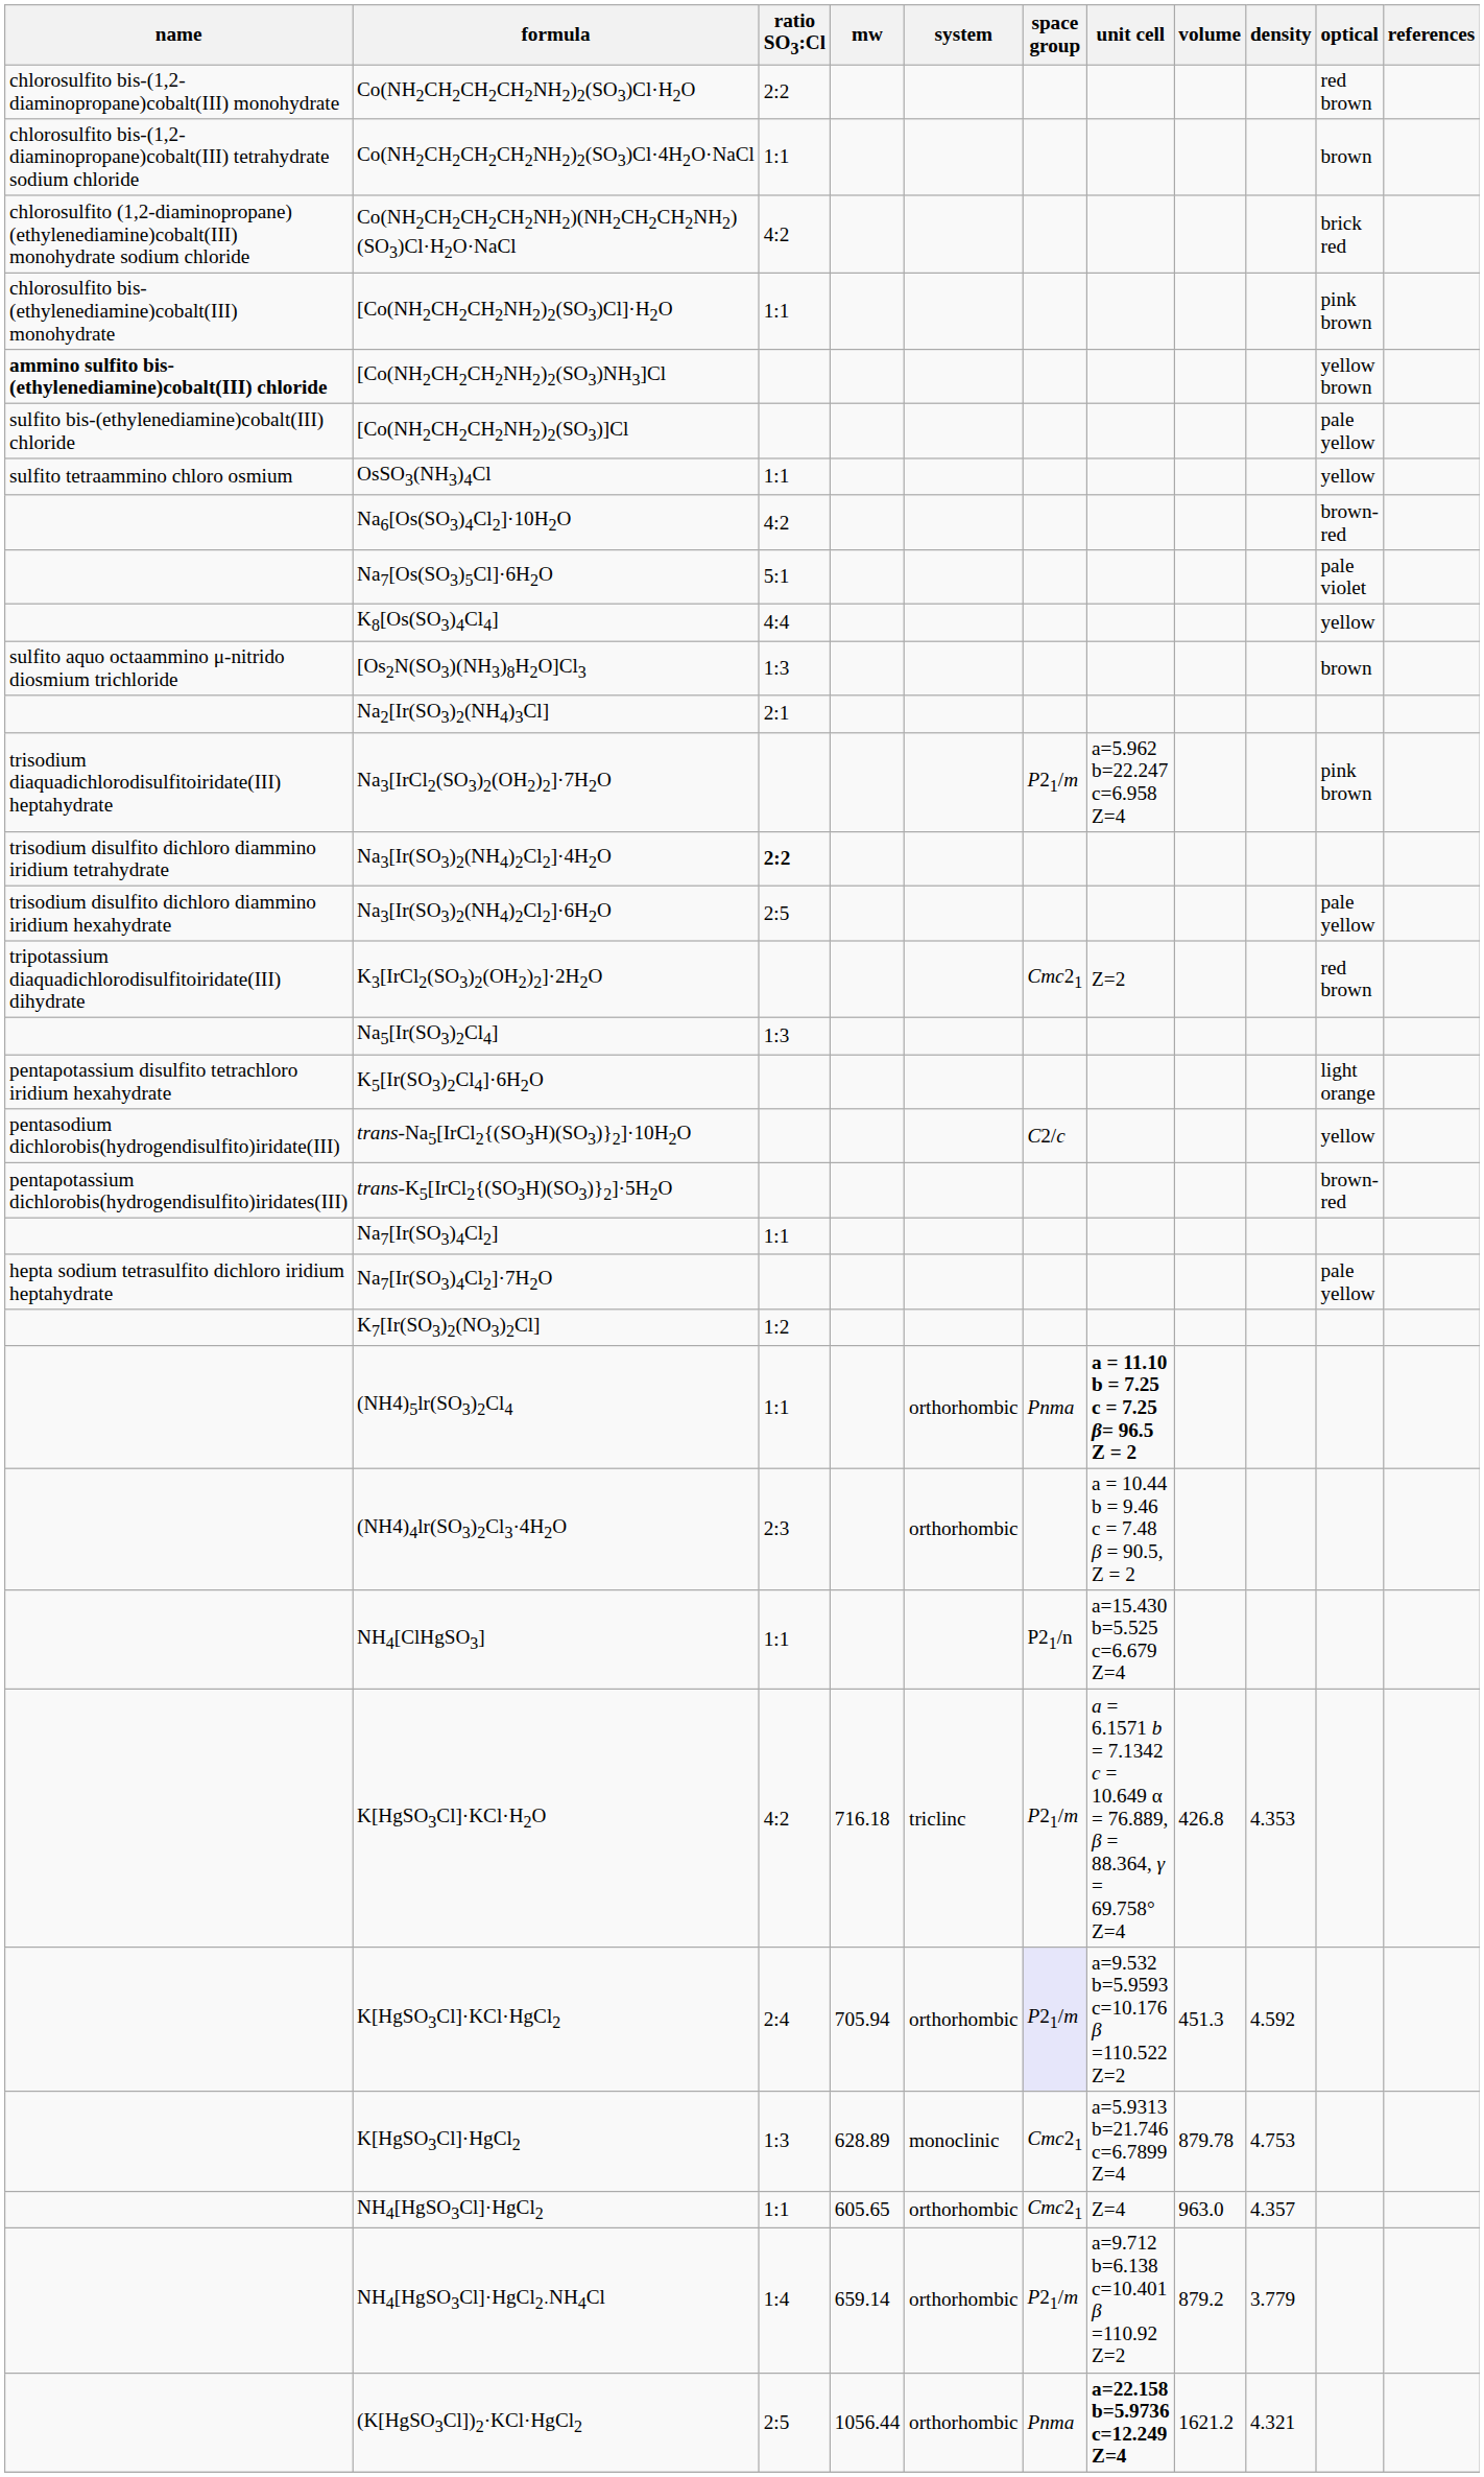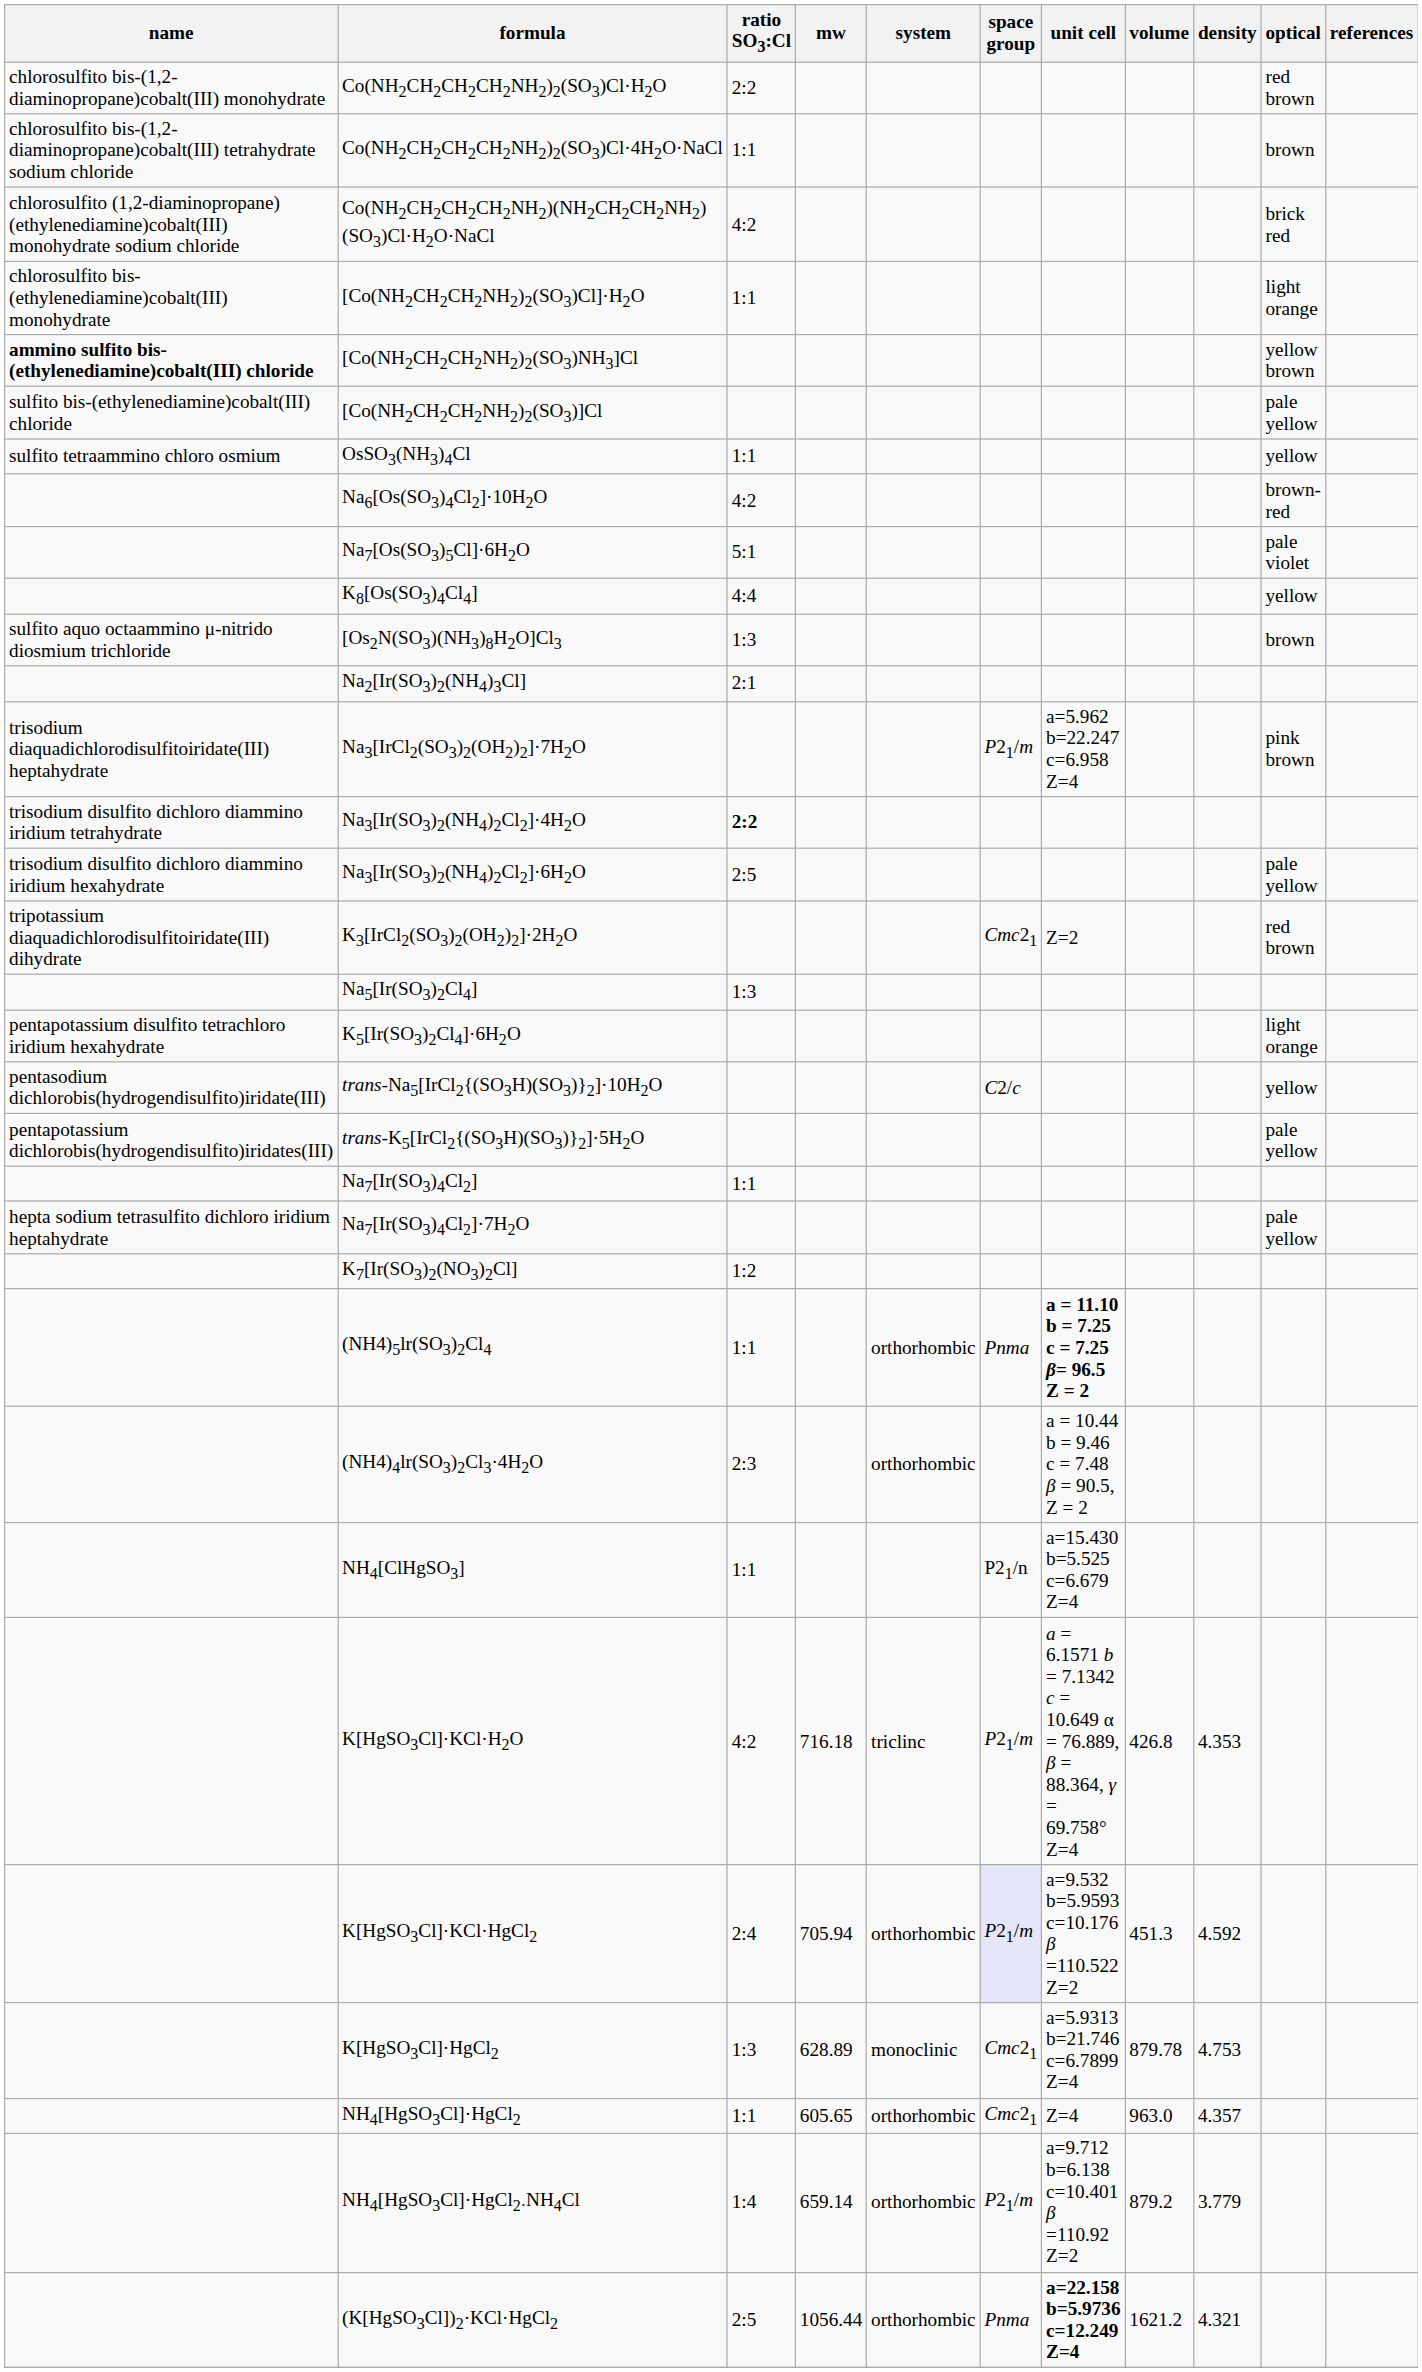 <table class="wikitable">
 <tr>
 <th>name</th>
 <th>formula</th>
 <th>ratio<br>SO<sub>3</sub>:Cl</th>
 <th>mw</th>
 <th>system</th>
 <th>space group</th>
 <th>unit cell</th>
 <th>volume</th>
 <th>density</th>
 <th>optical</th>
 <th>references</th>
 </tr>
 <tr>
 <td>chlorosulfito bis-(1,2-diaminopropane)cobalt(III) monohydrate</td>
 <td>Co(NH<sub>2</sub>CH<sub>2</sub>CH<sub>2</sub>CH<sub>2</sub>NH<sub>2</sub>)<sub>2</sub>(SO<sub>3</sub>)Cl·H<sub>2</sub>O</td>
 <td>2:2</td>
 <td></td>
 <td></td>
 <td></td>
 <td></td>
 <td></td>
 <td></td>
 <td>red brown</td>
 <td></td>
 </tr>
 <tr>
 <td>chlorosulfito bis-(1,2-diaminopropane)cobalt(III) tetrahydrate sodium chloride</td>
 <td>Co(NH<sub>2</sub>CH<sub>2</sub>CH<sub>2</sub>CH<sub>2</sub>NH<sub>2</sub>)<sub>2</sub>(SO<sub>3</sub>)Cl·4H<sub>2</sub>O·NaCl</td>
 <td>1:1</td>
 <td></td>
 <td></td>
 <td></td>
 <td></td>
 <td></td>
 <td></td>
 <td>brown</td>
 <td></td>
 </tr>
 <tr>
 <td>chlorosulfito (1,2-diaminopropane)(ethylenediamine)cobalt(III) monohydrate sodium chloride</td>
 <td>Co(NH<sub>2</sub>CH<sub>2</sub>CH<sub>2</sub>CH<sub>2</sub>NH<sub>2</sub>)(NH<sub>2</sub>CH<sub>2</sub>CH<sub>2</sub>NH<sub>2</sub>)(SO<sub>3</sub>)Cl·H<sub>2</sub>O·NaCl</td>
 <td>4:2</td>
 <td></td>
 <td></td>
 <td></td>
 <td></td>
 <td></td>
 <td></td>
 <td>brick red</td>
 <td></td>
 </tr>
 <tr>
 <td>chlorosulfito bis-(ethylenediamine)cobalt(III) monohydrate</td>
 <td>[Co(NH<sub>2</sub>CH<sub>2</sub>CH<sub>2</sub>NH<sub>2</sub>)<sub>2</sub>(SO<sub>3</sub>)Cl]·H<sub>2</sub>O</td>
 <td>1:1</td>
 <td></td>
 <td></td>
 <td></td>
 <td></td>
 <td></td>
 <td></td>
-<td>pink brown</td>
+<td>light orange</td>
 <td></td>
 </tr>
 <tr>
 <td><strong>ammino sulfito bis-(ethylenediamine)cobalt(III) chloride</strong></td>
 <td>[Co(NH<sub>2</sub>CH<sub>2</sub>CH<sub>2</sub>NH<sub>2</sub>)<sub>2</sub>(SO<sub>3</sub>)NH<sub>3</sub>]Cl</td>
 <td></td>
 <td></td>
 <td></td>
 <td></td>
 <td></td>
 <td></td>
 <td></td>
 <td>yellow brown</td>
 <td></td>
 </tr>
 <tr>
 <td>sulfito bis-(ethylenediamine)cobalt(III) chloride</td>
 <td>[Co(NH<sub>2</sub>CH<sub>2</sub>CH<sub>2</sub>NH<sub>2</sub>)<sub>2</sub>(SO<sub>3</sub>)]Cl</td>
 <td></td>
 <td></td>
 <td></td>
 <td></td>
 <td></td>
 <td></td>
 <td></td>
 <td>pale yellow</td>
 <td></td>
 </tr>
 <tr>
 <td>sulfito tetraammino chloro osmium</td>
 <td>OsSO<sub>3</sub>(NH<sub>3</sub>)<sub>4</sub>Cl</td>
 <td>1:1</td>
 <td></td>
 <td></td>
 <td></td>
 <td></td>
 <td></td>
 <td></td>
 <td>yellow</td>
 <td></td>
 </tr>
 <tr>
 <td></td>
 <td>Na<sub>6</sub>[Os(SO<sub>3</sub>)<sub>4</sub>Cl<sub>2</sub>]·10H<sub>2</sub>O</td>
 <td>4:2</td>
 <td></td>
 <td></td>
 <td></td>
 <td></td>
 <td></td>
 <td></td>
 <td>brown-red</td>
 <td></td>
 </tr>
 <tr>
 <td></td>
 <td>Na<sub>7</sub>[Os(SO<sub>3</sub>)<sub>5</sub>Cl]·6H<sub>2</sub>O</td>
 <td>5:1</td>
 <td></td>
 <td></td>
 <td></td>
 <td></td>
 <td></td>
 <td></td>
 <td>pale violet</td>
 <td></td>
 </tr>
 <tr>
 <td></td>
 <td>K<sub>8</sub>[Os(SO<sub>3</sub>)<sub>4</sub>Cl<sub>4</sub>]</td>
 <td>4:4</td>
 <td></td>
 <td></td>
 <td></td>
 <td></td>
 <td></td>
 <td></td>
 <td>yellow</td>
 <td></td>
 </tr>
 <tr>
 <td>sulfito aquo octaammino μ-nitrido diosmium trichloride</td>
 <td>[Os<sub>2</sub>N(SO<sub>3</sub>)(NH<sub>3</sub>)<sub>8</sub>H<sub>2</sub>O]Cl<sub>3</sub></td>
 <td>1:3</td>
 <td></td>
 <td></td>
 <td></td>
 <td></td>
 <td></td>
 <td></td>
 <td>brown</td>
 <td></td>
 </tr>
 <tr>
 <td></td>
 <td>Na<sub>2</sub>[Ir(SO<sub>3</sub>)<sub>2</sub>(NH<sub>4</sub>)<sub>3</sub>Cl]</td>
 <td>2:1</td>
 <td></td>
 <td></td>
 <td></td>
 <td></td>
 <td></td>
 <td></td>
 <td></td>
 <td></td>
 </tr>
 <tr>
 <td>trisodium diaquadichlorodisulfitoiridate(III) heptahydrate</td>
 <td>Na<sub>3</sub>[IrCl<sub>2</sub>(SO<sub>3</sub>)<sub>2</sub>(OH<sub>2</sub>)<sub>2</sub>]·7H<sub>2</sub>O</td>
 <td></td>
 <td></td>
 <td></td>
 <td><em>P</em>2<sub>1</sub>/<em>m</em></td>
 <td>a=5.962 b=22.247 c=6.958 Z=4</td>
 <td></td>
 <td></td>
 <td>pink brown</td>
 <td></td>
 </tr>
 <tr>
 <td>trisodium disulfito dichloro diammino iridium tetrahydrate</td>
 <td>Na<sub>3</sub>[Ir(SO<sub>3</sub>)<sub>2</sub>(NH<sub>4</sub>)<sub>2</sub>Cl<sub>2</sub>]·4H<sub>2</sub>O</td>
 <td><strong>2:2</strong></td>
 <td></td>
 <td></td>
 <td></td>
 <td></td>
 <td></td>
 <td></td>
 <td></td>
 <td></td>
 </tr>
 <tr>
 <td>trisodium disulfito dichloro diammino iridium hexahydrate</td>
 <td>Na<sub>3</sub>[Ir(SO<sub>3</sub>)<sub>2</sub>(NH<sub>4</sub>)<sub>2</sub>Cl<sub>2</sub>]·6H<sub>2</sub>O</td>
 <td>2:5</td>
 <td></td>
 <td></td>
 <td></td>
 <td></td>
 <td></td>
 <td></td>
 <td>pale yellow</td>
 <td></td>
 </tr>
 <tr>
 <td>tripotassium diaquadichlorodisulfitoiridate(III) dihydrate</td>
 <td>K<sub>3</sub>[IrCl<sub>2</sub>(SO<sub>3</sub>)<sub>2</sub>(OH<sub>2</sub>)<sub>2</sub>]·2H<sub>2</sub>O</td>
 <td></td>
 <td></td>
 <td></td>
 <td><em>Cmc</em>2<sub>1</sub></td>
 <td>Z=2</td>
 <td></td>
 <td></td>
 <td>red brown</td>
 <td></td>
 </tr>
 <tr>
 <td></td>
 <td>Na<sub>5</sub>[Ir(SO<sub>3</sub>)<sub>2</sub>Cl<sub>4</sub>]</td>
 <td>1:3</td>
 <td></td>
 <td></td>
 <td></td>
 <td></td>
 <td></td>
 <td></td>
 <td></td>
 <td></td>
 </tr>
 <tr>
 <td>pentapotassium disulfito tetrachloro iridium hexahydrate</td>
 <td>K<sub>5</sub>[Ir(SO<sub>3</sub>)<sub>2</sub>Cl<sub>4</sub>]·6H<sub>2</sub>O</td>
 <td></td>
 <td></td>
 <td></td>
 <td></td>
 <td></td>
 <td></td>
 <td></td>
 <td>light orange</td>
 <td></td>
 </tr>
 <tr>
 <td>pentasodium dichlorobis(hydrogendisulfito)iridate(III)</td>
 <td><em>trans-</em>Na<sub>5</sub>[IrCl<sub>2</sub>{(SO<sub>3</sub>H)(SO<sub>3</sub>)}<sub>2</sub>]·10H<sub>2</sub>O</td>
 <td></td>
 <td></td>
 <td></td>
 <td><em>C</em>2/<em>c</em></td>
 <td></td>
 <td></td>
 <td></td>
 <td>yellow</td>
 <td></td>
 </tr>
 <tr>
 <td>pentapotassium dichlorobis(hydrogendisulfito)iridates(III)</td>
 <td><em>trans-</em>K<sub>5</sub>[IrCl<sub>2</sub>{(SO<sub>3</sub>H)(SO<sub>3</sub>)}<sub>2</sub>]·5H<sub>2</sub>O</td>
 <td></td>
 <td></td>
 <td></td>
 <td></td>
 <td></td>
 <td></td>
 <td></td>
-<td>brown-red</td>
+<td>pale yellow</td>
 <td></td>
 </tr>
 <tr>
 <td></td>
 <td>Na<sub>7</sub>[Ir(SO<sub>3</sub>)<sub>4</sub>Cl<sub>2</sub>]</td>
 <td>1:1</td>
 <td></td>
 <td></td>
 <td></td>
 <td></td>
 <td></td>
 <td></td>
 <td></td>
 <td></td>
 </tr>
 <tr>
 <td>hepta sodium tetrasulfito dichloro iridium heptahydrate</td>
 <td>Na<sub>7</sub>[Ir(SO<sub>3</sub>)<sub>4</sub>Cl<sub>2</sub>]·7H<sub>2</sub>O</td>
 <td></td>
 <td></td>
 <td></td>
 <td></td>
 <td></td>
 <td></td>
 <td></td>
 <td>pale yellow</td>
 <td></td>
 </tr>
 <tr>
 <td></td>
 <td>K<sub>7</sub>[Ir(SO<sub>3</sub>)<sub>2</sub>(NO<sub>3</sub>)<sub>2</sub>Cl]</td>
 <td>1:2</td>
 <td></td>
 <td></td>
 <td></td>
 <td></td>
 <td></td>
 <td></td>
 <td></td>
 <td></td>
 </tr>
 <tr>
 <td></td>
 <td>(NH4)<sub>5</sub>lr(SO<sub>3</sub>)<sub>2</sub>Cl<sub>4</sub></td>
 <td>1:1</td>
 <td></td>
 <td>orthorhombic</td>
 <td><em>Pnma</em></td>
 <td><strong>a = 11.10 b = 7.25 c = 7.25 <em>β</em>= 96.5 Z = 2</strong></td>
 <td></td>
 <td></td>
 <td></td>
 <td></td>
 </tr>
 <tr>
 <td></td>
 <td>(NH4)<sub>4</sub>lr(SO<sub>3</sub>)<sub>2</sub>Cl<sub>3</sub>·4H<sub>2</sub>O</td>
 <td>2:3</td>
 <td></td>
 <td>orthorhombic</td>
 <td></td>
 <td>a = 10.44 b = 9.46 c = 7.48 <em>β</em> = 90.5, Z = 2</td>
 <td></td>
 <td></td>
 <td></td>
 <td></td>
 </tr>
 <tr>
 <td></td>
 <td>NH<sub>4</sub>[ClHgSO<sub>3</sub>]</td>
 <td>1:1</td>
 <td></td>
 <td></td>
 <td>P2<sub>1</sub>/n</td>
 <td>a=15.430 b=5.525 c=6.679 Z=4</td>
 <td></td>
 <td></td>
 <td></td>
 <td></td>
 </tr>
 <tr>
 <td></td>
 <td>K[HgSO<sub>3</sub>Cl]·KCl·H<sub>2</sub>O</td>
 <td>4:2</td>
 <td>716.18</td>
 <td>triclinc</td>
 <td><em>P</em>2<sub>1</sub>/<em>m</em></td>
 <td><em>a</em>  = 6.1571 <em>b</em>  = 7.1342 <em>c</em>  = 10.649 α = 76.889, <em>β</em>  = 88.364, <em>γ</em>  = 69.758° Z=4</td>
 <td>426.8</td>
 <td>4.353</td>
 <td></td>
 <td></td>
 </tr>
 <tr>
 <td></td>
 <td>K[HgSO<sub>3</sub>Cl]·KCl·HgCl<sub>2</sub></td>
 <td>2:4</td>
 <td>705.94</td>
 <td>orthorhombic</td>
 <td style="background: lavender;"><em>P</em>2<sub>1</sub>/<em>m</em></td>
 <td>a=9.532 b=5.9593 c=10.176 <em>β</em> =110.522 Z=2</td>
 <td>451.3</td>
 <td>4.592</td>
 <td></td>
 <td></td>
 </tr>
 <tr>
 <td></td>
 <td>K[HgSO<sub>3</sub>Cl]·HgCl<sub>2</sub></td>
 <td>1:3</td>
 <td>628.89</td>
 <td>monoclinic</td>
 <td><em>Cmc</em>2<sub>1</sub></td>
 <td>a=5.9313 b=21.746 c=6.7899 Z=4</td>
 <td>879.78</td>
 <td>4.753</td>
 <td></td>
 <td></td>
 </tr>
 <tr>
 <td></td>
 <td>NH<sub>4</sub>[HgSO<sub>3</sub>Cl]·HgCl<sub>2</sub></td>
 <td>1:1</td>
 <td>605.65</td>
 <td>orthorhombic</td>
 <td><em>Cmc</em>2<sub>1</sub></td>
 <td>Z=4</td>
 <td>963.0</td>
 <td>4.357</td>
 <td></td>
 <td></td>
 </tr>
 <tr>
 <td></td>
 <td>NH<sub>4</sub>[HgSO<sub>3</sub>Cl]·HgCl<sub>2·</sub>NH<sub>4</sub>Cl</td>
 <td>1:4</td>
 <td>659.14</td>
 <td>orthorhombic</td>
 <td><em>P</em>2<sub>1</sub>/<em>m</em></td>
 <td>a=9.712 b=6.138 c=10.401 <em>β</em> =110.92 Z=2</td>
 <td>879.2</td>
 <td>3.779</td>
 <td></td>
 <td></td>
 </tr>
 <tr>
 <td></td>
 <td>(K[HgSO<sub>3</sub>Cl])<sub>2</sub>·KCl·HgCl<sub>2</sub></td>
 <td>2:5</td>
 <td>1056.44</td>
 <td>orthorhombic</td>
 <td><em>Pnma</em></td>
 <td><strong>a=22.158 b=5.9736 c=12.249 Z=4</strong></td>
 <td>1621.2</td>
 <td>4.321</td>
 <td></td>
 <td></td>
 </tr>
 <tr>
 </tr>
 </table>
